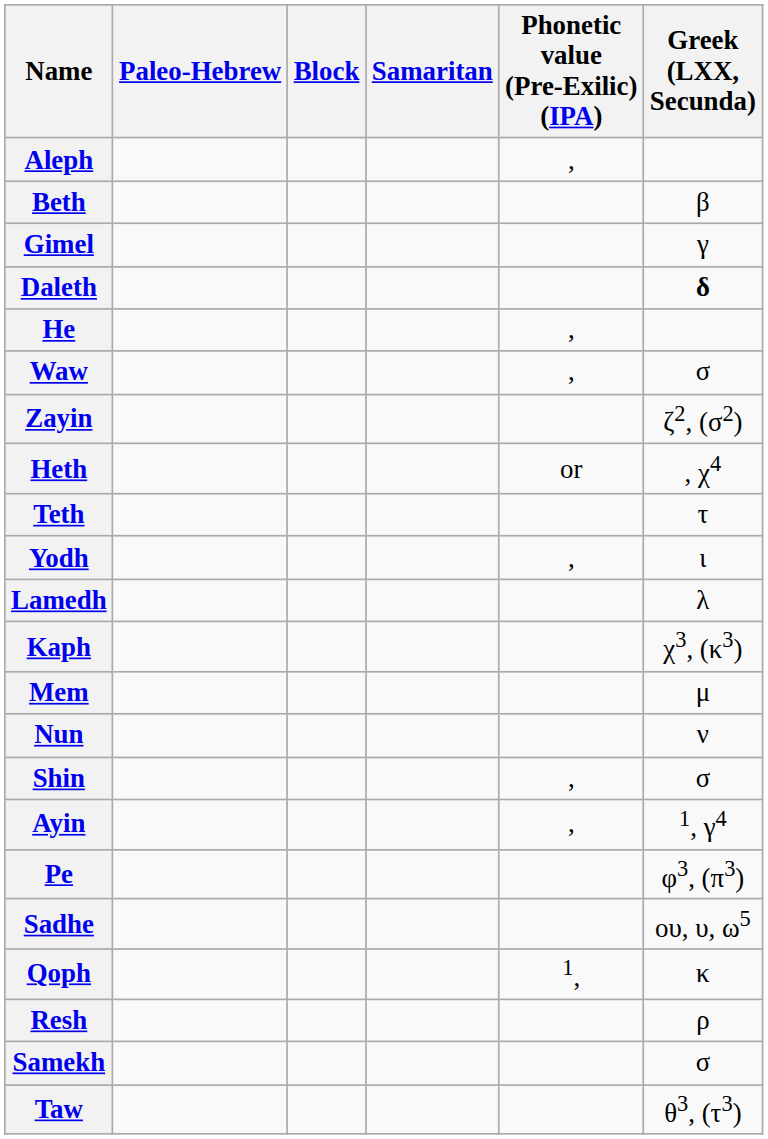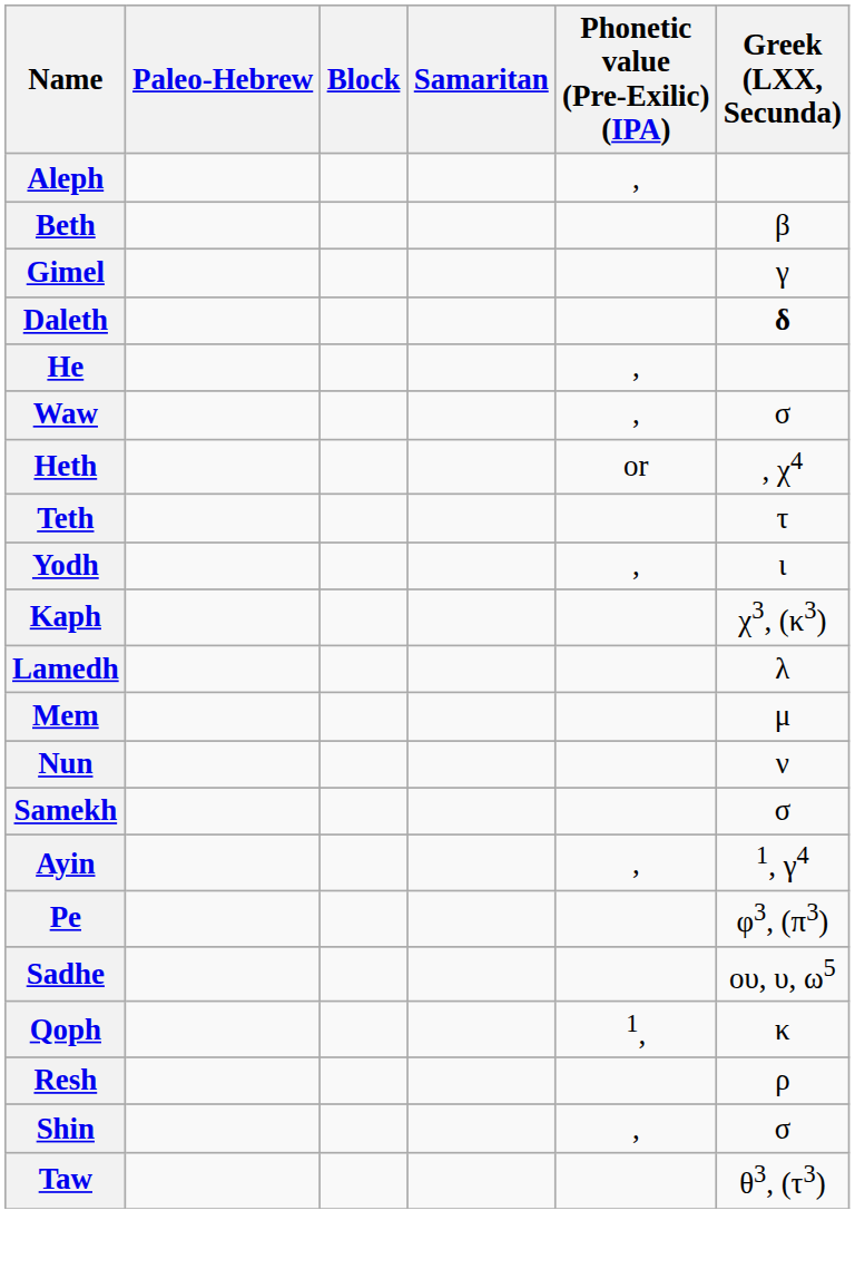 <table class="wikitable">
 <tr>
 <th>Name</th>
 <th align="center"><a href='#'>Paleo-Hebrew</a></th>
 <th><a href='#'>Block</a></th>
 <th><a href='#'>Samaritan</a></th>
 <th>Phonetic<br>value<br>(Pre-Exilic)<br>(<a href='#'>IPA</a>)</th>
 <th>Greek<br>(LXX,<br>Secunda)</th>
 </tr>
 <tr>
 <th><a href='#'>Aleph</a></th>
 <td align="center"></td>
 <td align="center" style="font-size:200%"></td>
 <td align="center" style="font-size:200%"></td>
 <td align="center">, </td>
 <td align="center"></td>
 </tr>
 <tr>
 <th><a href='#'>Beth</a></th>
 <td align="center"></td>
 <td align="center" style="font-size:200%"></td>
 <td align="center" style="font-size:200%"></td>
 <td align="center"></td>
 <td align="center">β</td>
 </tr>
 <tr>
 <th><a href='#'>Gimel</a></th>
 <td align="center"></td>
 <td align="center" style="font-size:200%"></td>
 <td align="center" style="font-size:200%"></td>
 <td align="center"></td>
 <td align="center">γ</td>
 </tr>
 <tr>
 <th><a href='#'>Daleth</a></th>
 <td align="center"></td>
 <td align="center" style="font-size:200%"></td>
 <td align="center" style="font-size:200%"></td>
 <td align="center"></td>
 <td align="center"><strong>δ</strong></td>
 </tr>
 <tr>
 <th><a href='#'>He</a></th>
 <td align="center"></td>
 <td align="center" style="font-size:200%"></td>
 <td align="center" style="font-size:200%"></td>
 <td align="center">,  </td>
 <td align="center"></td>
 </tr>
 <tr>
 <th><a href='#'>Waw</a></th>
 <td align="center"></td>
 <td align="center" style="font-size:200%"></td>
 <td align="center" style="font-size:200%"></td>
 <td align="center">,  </td>
 <td align="center">σ</td>
 </tr>
 <tr>
-<th><a href='#'>Zayin</a></th>
-<td align="center"></td>
-<td align="center" style="font-size:200%"></td>
-<td align="center" style="font-size:200%"></td>
-<td align="center"></td>
-<td align="center">ζ<sup>2</sup>, (σ<sup>2</sup>)</td>
-</tr>
-<tr>
 <th><a href='#'>Heth</a></th>
 <td align="center"></td>
 <td align="center" style="font-size:200%"></td>
 <td align="center" style="font-size:200%"></td>
 <td align="center"> or </td>
 <td align="center">, χ<sup>4</sup></td>
 </tr>
 <tr>
 <th><a href='#'>Teth</a></th>
 <td align="center"></td>
 <td align="center" style="font-size:200%"></td>
 <td align="center" style="font-size:200%"></td>
 <td align="center"></td>
 <td align="center">τ</td>
 </tr>
 <tr>
 <th><a href='#'>Yodh</a></th>
 <td align="center"></td>
 <td align="center" style="font-size:200%"></td>
 <td align="center" style="font-size:200%"></td>
 <td align="center">,  </td>
 <td align="center">ι</td>
 </tr>
 <tr>
+<th><a href='#'>Kaph</a></th>
+<td align="center"></td>
+<td align="center" style="font-size:200%"></td>
+<td align="center" style="font-size:200%"></td>
+<td align="center"></td>
+<td align="center">χ<sup>3</sup>, (κ<sup>3</sup>)</td>
+</tr>
+<tr>
 <th><a href='#'>Lamedh</a></th>
 <td align="center"></td>
 <td align="center" style="font-size:200%"></td>
 <td align="center" style="font-size:200%"></td>
 <td align="center"></td>
 <td align="center">λ</td>
-</tr>
-<tr>
-<th><a href='#'>Kaph</a></th>
-<td align="center"></td>
-<td align="center" style="font-size:200%"></td>
-<td align="center" style="font-size:200%"></td>
-<td align="center"></td>
-<td align="center">χ<sup>3</sup>, (κ<sup>3</sup>)</td>
 </tr>
 <tr>
 <th><a href='#'>Mem</a></th>
 <td align="center"></td>
 <td align="center" style="font-size:200%"></td>
 <td align="center" style="font-size:200%"></td>
 <td align="center"></td>
 <td align="center">μ</td>
 </tr>
 <tr>
 <th><a href='#'>Nun</a></th>
 <td align="center"></td>
 <td align="center" style="font-size:200%"></td>
 <td align="center" style="font-size:200%"></td>
 <td align="center"></td>
 <td align="center">ν</td>
 </tr>
 <tr>
-<th><a href='#'>Shin</a></th>
+<th><a href='#'>Samekh</a></th>
 <td align="center"></td>
 <td align="center" style="font-size:200%"></td>
 <td align="center" style="font-size:200%"></td>
-<td align="center">,  </td>
+<td align="center"></td>
 <td align="center">σ</td>
 </tr>
 <tr>
 <th><a href='#'>Ayin</a></th>
 <td align="center"></td>
 <td align="center" style="font-size:200%"></td>
 <td align="center" style="font-size:200%"></td>
 <td align="center">,  </td>
 <td align="center"><sup>1</sup>, γ<sup>4</sup></td>
 </tr>
 <tr>
 <th><a href='#'>Pe</a></th>
 <td align="center"></td>
 <td align="center" style="font-size:200%"></td>
 <td align="center" style="font-size:200%"></td>
 <td align="center"></td>
 <td align="center">φ<sup>3</sup>, (π<sup>3</sup>)</td>
 </tr>
 <tr>
 <th><a href='#'>Sadhe</a></th>
 <td align="center"></td>
 <td align="center" style="font-size:200%"></td>
 <td align="center" style="font-size:200%"></td>
 <td align="center"></td>
 <td align="center">ου, υ, ω<sup>5</sup></td>
 </tr>
 <tr>
 <th><a href='#'>Qoph</a></th>
 <td align="center"></td>
 <td align="center" style="font-size:200%"></td>
 <td align="center" style="font-size:200%"></td>
 <td align="center"><sup>1</sup>,  </td>
 <td align="center">κ</td>
 </tr>
 <tr>
 <th><a href='#'>Resh</a></th>
 <td align="center"></td>
 <td align="center" style="font-size:200%"></td>
 <td align="center" style="font-size:200%"></td>
 <td align="center"></td>
 <td align="center">ρ</td>
 </tr>
 <tr>
-<th><a href='#'>Samekh</a></th>
+<th><a href='#'>Shin</a></th>
 <td align="center"></td>
 <td align="center" style="font-size:200%"></td>
 <td align="center" style="font-size:200%"></td>
-<td align="center"></td>
+<td align="center">,  </td>
 <td align="center">σ</td>
 </tr>
 <tr>
 <th><a href='#'>Taw</a></th>
 <td align="center"></td>
 <td align="center" style="font-size:200%"></td>
 <td align="center" style="font-size:200%"></td>
 <td align="center"></td>
 <td align="center">θ<sup>3</sup>, (τ<sup>3</sup>)</td>
 </tr>
 </table>
